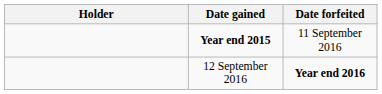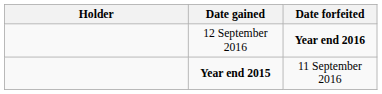 <table class="wikitable" style="font-size:90%">
 <tr>
 <th style="width:220px;">Holder</th>
 <th style="width:110px;">Date gained</th>
 <th style="width:110px;">Date forfeited</th>
 </tr>
 <tr>
 <td></td>
+<td style="text-align:center;">12 September 2016</td>
+<td style="text-align:center;"><strong>Year end 2016</strong></td>
+</tr>
+<tr>
+<td></td>
 <td style="text-align:center;"><strong>Year end 2015</strong></td>
 <td style="text-align:center;">11 September 2016</td>
 </tr>
-<tr>
-<td></td>
-<td style="text-align:center;">12 September 2016</td>
-<td style="text-align:center;"><strong>Year end 2016</strong></td>
-</tr>
 </table>
